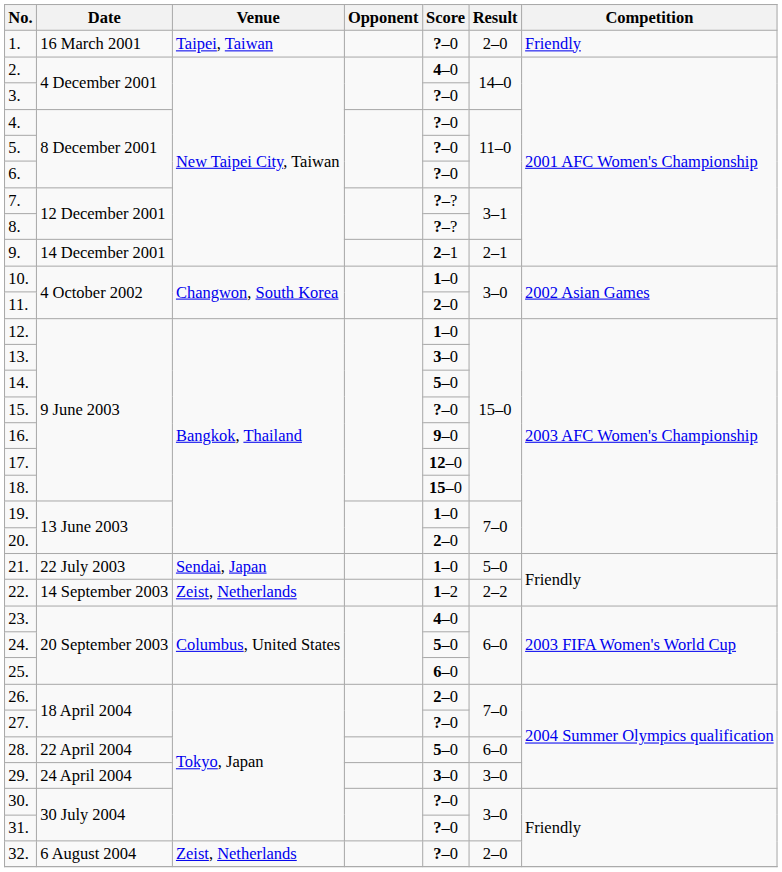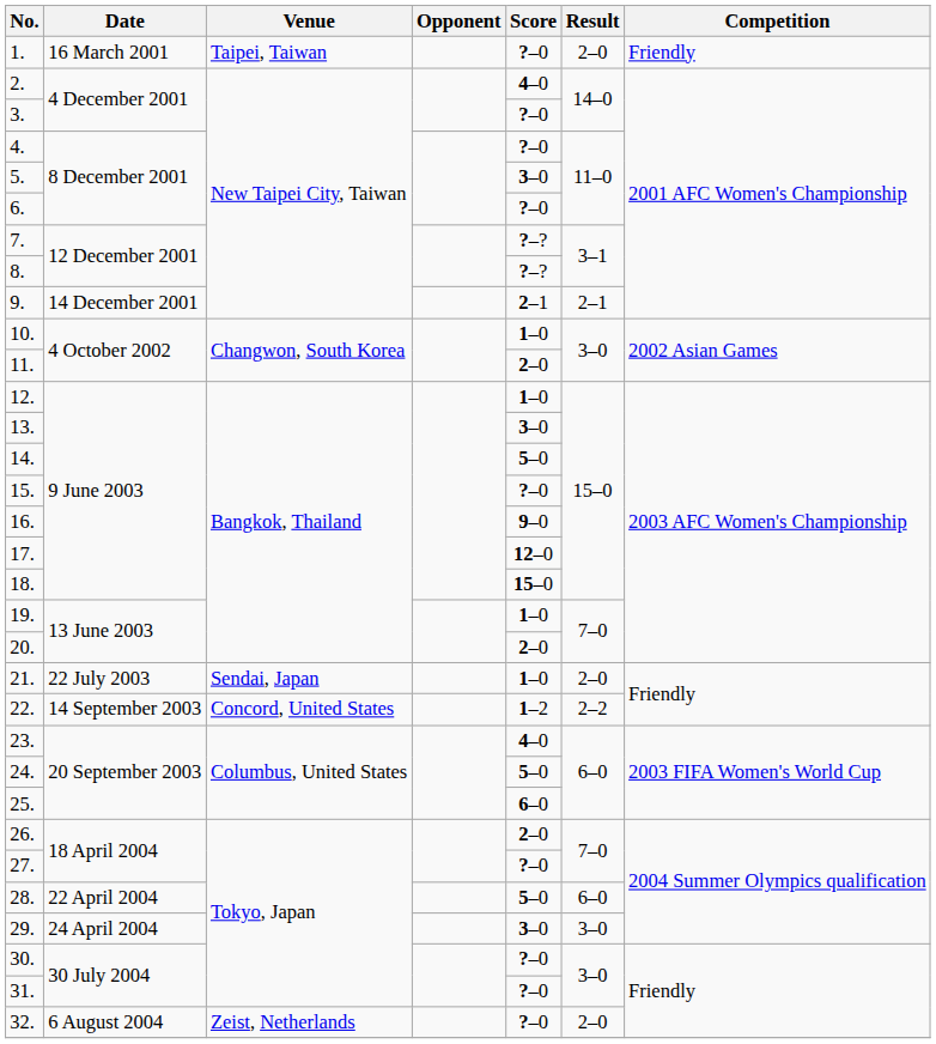 <table class="wikitable">
 <tr>
 <th>No.</th>
 <th>Date</th>
 <th>Venue</th>
 <th>Opponent</th>
 <th>Score</th>
 <th>Result</th>
 <th>Competition</th>
 </tr>
 <tr>
 <td>1.</td>
 <td>16 March 2001</td>
 <td><a href='#'>Taipei</a>, <a href='#'>Taiwan</a></td>
 <td></td>
 <td align=center><strong>?</strong>–0</td>
 <td align=center>2–0</td>
 <td><a href='#'>Friendly</a></td>
 </tr>
 <tr>
 <td>2.</td>
 <td rowspan=2>4 December 2001</td>
 <td rowspan=8><a href='#'>New Taipei City</a>, Taiwan</td>
 <td rowspan=2></td>
 <td align=center><strong>4</strong>–0</td>
 <td rowspan=2 align=center>14–0</td>
 <td rowspan=8><a href='#'>2001 AFC Women's Championship</a></td>
 </tr>
 <tr>
 <td>3.</td>
 <td align=center><strong>?</strong>–0</td>
 </tr>
 <tr>
 <td>4.</td>
 <td rowspan=3>8 December 2001</td>
 <td rowspan=3></td>
 <td align=center><strong>?</strong>–0</td>
 <td rowspan=3 align=center>11–0</td>
 </tr>
 <tr>
 <td>5.</td>
-<td align=center><strong>?</strong>–0</td>
+<td align=center><strong>3</strong>–0</td>
 </tr>
 <tr>
 <td>6.</td>
 <td align=center><strong>?</strong>–0</td>
 </tr>
 <tr>
 <td>7.</td>
 <td rowspan=2>12 December 2001</td>
 <td rowspan=2></td>
 <td align=center><strong>?</strong>–?</td>
 <td rowspan=2 align=center>3–1</td>
 </tr>
 <tr>
 <td>8.</td>
 <td align=center><strong>?</strong>–?</td>
 </tr>
 <tr>
 <td>9.</td>
 <td>14 December 2001</td>
 <td></td>
 <td align=center><strong>2</strong>–1</td>
 <td align=center>2–1</td>
 </tr>
 <tr>
 <td>10.</td>
 <td rowspan=2>4 October 2002</td>
 <td rowspan=2><a href='#'>Changwon</a>, <a href='#'>South Korea</a></td>
 <td rowspan=2></td>
 <td align=center><strong>1</strong>–0</td>
 <td rowspan=2 align=center>3–0</td>
 <td rowspan=2><a href='#'>2002 Asian Games</a></td>
 </tr>
 <tr>
 <td>11.</td>
 <td align=center><strong>2</strong>–0</td>
 </tr>
 <tr>
 <td>12.</td>
 <td rowspan=7>9 June 2003</td>
 <td rowspan=9><a href='#'>Bangkok</a>, <a href='#'>Thailand</a></td>
 <td rowspan=7></td>
 <td align=center><strong>1</strong>–0</td>
 <td rowspan=7 align=center>15–0</td>
 <td rowspan=9><a href='#'>2003 AFC Women's Championship</a></td>
 </tr>
 <tr>
 <td>13.</td>
 <td align=center><strong>3</strong>–0</td>
 </tr>
 <tr>
 <td>14.</td>
 <td align=center><strong>5</strong>–0</td>
 </tr>
 <tr>
 <td>15.</td>
 <td align=center><strong>?</strong>–0</td>
 </tr>
 <tr>
 <td>16.</td>
 <td align=center><strong>9</strong>–0</td>
 </tr>
 <tr>
 <td>17.</td>
 <td align=center><strong>12</strong>–0</td>
 </tr>
 <tr>
 <td>18.</td>
 <td align=center><strong>15</strong>–0</td>
 </tr>
 <tr>
 <td>19.</td>
 <td rowspan=2>13 June 2003</td>
 <td rowspan=2></td>
 <td align=center><strong>1</strong>–0</td>
 <td rowspan=2 align=center>7–0</td>
 </tr>
 <tr>
 <td>20.</td>
 <td align=center><strong>2</strong>–0</td>
 </tr>
 <tr>
 <td>21.</td>
 <td>22 July 2003</td>
 <td><a href='#'>Sendai</a>, <a href='#'>Japan</a></td>
 <td></td>
 <td align=center><strong>1</strong>–0</td>
-<td align=center>5–0</td>
+<td align=center>2–0</td>
 <td rowspan=2>Friendly</td>
 </tr>
 <tr>
 <td>22.</td>
 <td>14 September 2003</td>
-<td><a href='#'>Zeist</a>, <a href='#'>Netherlands</a></td>
+<td><a href='#'>Concord</a>, <a href='#'>United States</a></td>
 <td></td>
 <td align=center><strong>1</strong>–2</td>
 <td align=center>2–2</td>
 </tr>
 <tr>
 <td>23.</td>
 <td rowspan=3>20 September 2003</td>
 <td rowspan=3><a href='#'>Columbus</a>, United States</td>
 <td rowspan=3></td>
 <td align=center><strong>4</strong>–0</td>
 <td rowspan=3 align=center>6–0</td>
 <td rowspan=3><a href='#'>2003 FIFA Women's World Cup</a></td>
 </tr>
 <tr>
 <td>24.</td>
 <td align=center><strong>5</strong>–0</td>
 </tr>
 <tr>
 <td>25.</td>
 <td align=center><strong>6</strong>–0</td>
 </tr>
 <tr>
 <td>26.</td>
 <td rowspan=2>18 April 2004</td>
 <td rowspan=6><a href='#'>Tokyo</a>, Japan</td>
 <td rowspan=2></td>
 <td align=center><strong>2</strong>–0</td>
 <td rowspan=2 align=center>7–0</td>
 <td rowspan=4><a href='#'>2004 Summer Olympics qualification</a></td>
 </tr>
 <tr>
 <td>27.</td>
 <td align=center><strong>?</strong>–0</td>
 </tr>
 <tr>
 <td>28.</td>
 <td>22 April 2004</td>
 <td></td>
 <td align=center><strong>5</strong>–0</td>
 <td align=center>6–0</td>
 </tr>
 <tr>
 <td>29.</td>
 <td>24 April 2004</td>
 <td></td>
 <td align=center><strong>3</strong>–0</td>
 <td align=center>3–0</td>
 </tr>
 <tr>
 <td>30.</td>
 <td rowspan=2>30 July 2004</td>
 <td rowspan=2></td>
 <td align=center><strong>?</strong>–0</td>
 <td rowspan=2 align=center>3–0</td>
 <td rowspan=3>Friendly</td>
 </tr>
 <tr>
 <td>31.</td>
 <td align=center><strong>?</strong>–0</td>
 </tr>
 <tr>
 <td>32.</td>
 <td>6 August 2004</td>
 <td><a href='#'>Zeist</a>, <a href='#'>Netherlands</a></td>
 <td></td>
 <td align=center><strong>?</strong>–0</td>
 <td align=center>2–0</td>
 </tr>
 <tr>
 </tr>
 </table>
